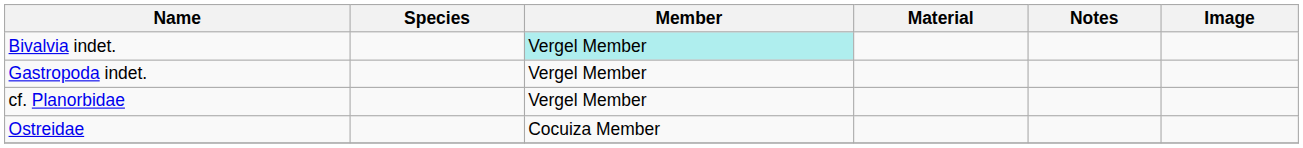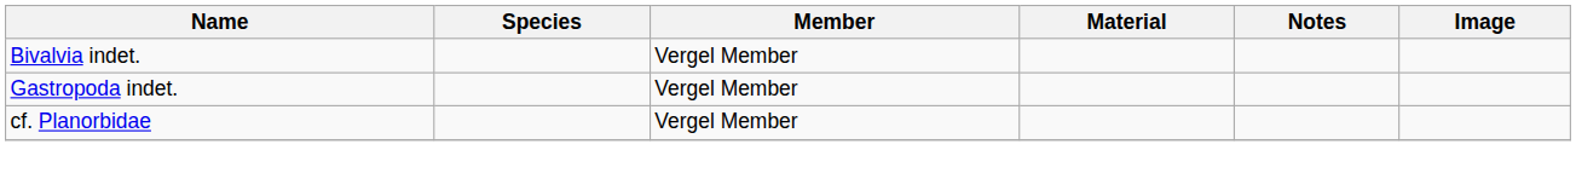 <table class="wikitable" align="center" width="75%">
 <tr>
 <th>Name</th>
 <th>Species</th>
 <th>Member</th>
 <th>Material</th>
 <th>Notes</th>
 <th>Image</th>
 </tr>
 <tr>
 <td><a href='#'>Bivalvia</a> indet.</td>
 <td></td>
-<td style="background: paleturquoise;">Vergel Member</td>
+<td>Vergel Member</td>
 <td></td>
 <td></td>
 <td></td>
 </tr>
 <tr>
 <td><a href='#'>Gastropoda</a> indet.</td>
 <td></td>
 <td>Vergel Member</td>
 <td></td>
 <td></td>
 <td></td>
 </tr>
 <tr>
 <td>cf. <a href='#'>Planorbidae</a></td>
 <td></td>
 <td>Vergel Member</td>
 <td></td>
 <td></td>
 <td></td>
 </tr>
 <tr>
-<td><a href='#'>Ostreidae</a></td>
-<td></td>
-<td>Cocuiza Member</td>
-<td></td>
-<td></td>
-<td></td>
-</tr>
-<tr>
 </tr>
 </table>
